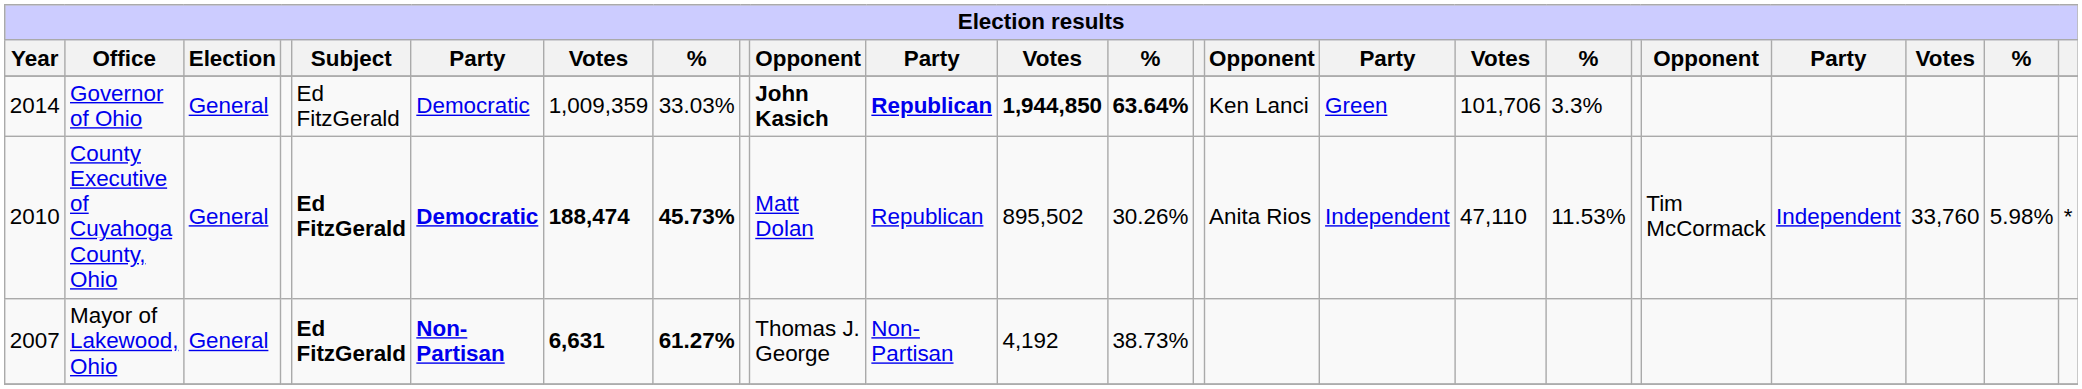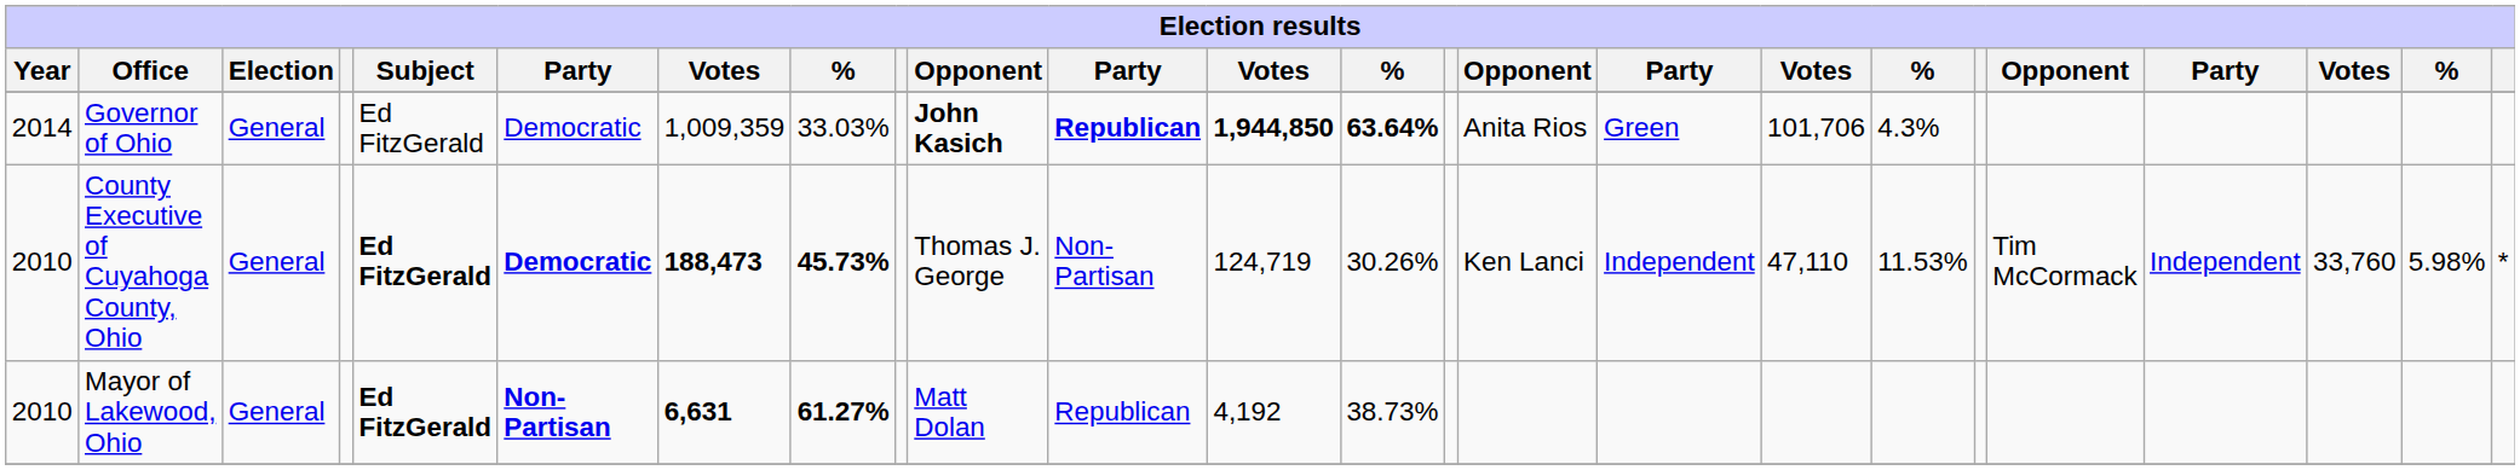 <table class="wikitable collapsible">
 <tr bgcolor=#cccccc>
 <th colspan=24 style="background: #ccccff;">Election results</th>
 </tr>
 <tr>
 <th><strong>Year</strong></th>
 <th><strong>Office</strong></th>
 <th><strong>Election</strong></th>
 <th></th>
 <th><strong>Subject</strong></th>
 <th><strong>Party</strong></th>
 <th><strong>Votes</strong></th>
 <th><strong>%</strong></th>
 <th></th>
 <th><strong>Opponent</strong></th>
 <th><strong>Party</strong></th>
 <th><strong>Votes</strong></th>
 <th><strong>%</strong></th>
 <th></th>
 <th><strong>Opponent</strong></th>
 <th><strong>Party</strong></th>
 <th><strong>Votes</strong></th>
 <th><strong>%</strong></th>
 <th></th>
 <th><strong>Opponent</strong></th>
 <th><strong>Party</strong></th>
 <th><strong>Votes</strong></th>
 <th><strong>%</strong></th>
 <th></th>
 </tr>
 <tr>
 </tr>
 <tr>
 <td>2014</td>
 <td><a href='#'>Governor of Ohio</a></td>
 <td><a href='#'>General</a></td>
 <td></td>
 <td>Ed FitzGerald</td>
 <td><a href='#'>Democratic</a></td>
 <td>1,009,359</td>
 <td>33.03%</td>
 <td></td>
 <td><strong>John Kasich</strong></td>
 <td><strong><a href='#'>Republican</a></strong></td>
 <td><strong>1,944,850</strong></td>
 <td><strong>63.64%</strong></td>
 <td></td>
-<td>Ken Lanci</td>
+<td>Anita Rios</td>
 <td><a href='#'>Green</a></td>
 <td>101,706</td>
-<td>3.3%</td>
+<td>4.3%</td>
 <td></td>
 <td></td>
 <td></td>
 <td></td>
 <td></td>
 <td></td>
 </tr>
 <tr>
 <td>2010</td>
 <td><a href='#'>County Executive of Cuyahoga County, Ohio</a></td>
 <td><a href='#'>General</a></td>
 <td></td>
 <td><strong>Ed FitzGerald</strong></td>
 <td><strong><a href='#'>Democratic</a></strong></td>
-<td><strong>188,474</strong></td>
+<td><strong>188,473</strong></td>
 <td><strong>45.73%</strong></td>
 <td></td>
-<td><a href='#'>Matt Dolan</a></td>
-<td><a href='#'>Republican</a></td>
-<td>895,502</td>
+<td>Thomas J. George</td>
+<td><a href='#'>Non-Partisan</a></td>
+<td>124,719</td>
 <td>30.26%</td>
 <td></td>
-<td>Anita Rios</td>
+<td>Ken Lanci</td>
 <td><a href='#'>Independent</a></td>
 <td>47,110</td>
 <td>11.53%</td>
 <td></td>
 <td>Tim McCormack</td>
 <td><a href='#'>Independent</a></td>
 <td>33,760</td>
 <td>5.98%</td>
 <td>*</td>
 </tr>
 <tr>
-<td>2007</td>
+<td>2010</td>
 <td>Mayor of <a href='#'>Lakewood, Ohio</a></td>
 <td><a href='#'>General</a></td>
 <td></td>
 <td><strong>Ed FitzGerald</strong></td>
 <td><strong><a href='#'>Non-Partisan</a></strong></td>
 <td><strong>6,631</strong></td>
 <td><strong>61.27%</strong></td>
 <td></td>
-<td>Thomas J. George</td>
-<td><a href='#'>Non-Partisan</a></td>
+<td><a href='#'>Matt Dolan</a></td>
+<td><a href='#'>Republican</a></td>
 <td>4,192</td>
 <td>38.73%</td>
 <td></td>
 <td></td>
 <td></td>
 <td></td>
 <td></td>
 <td></td>
 <td></td>
 <td></td>
 <td></td>
 <td></td>
 <td></td>
 </tr>
 <tr>
 </tr>
 </table>
